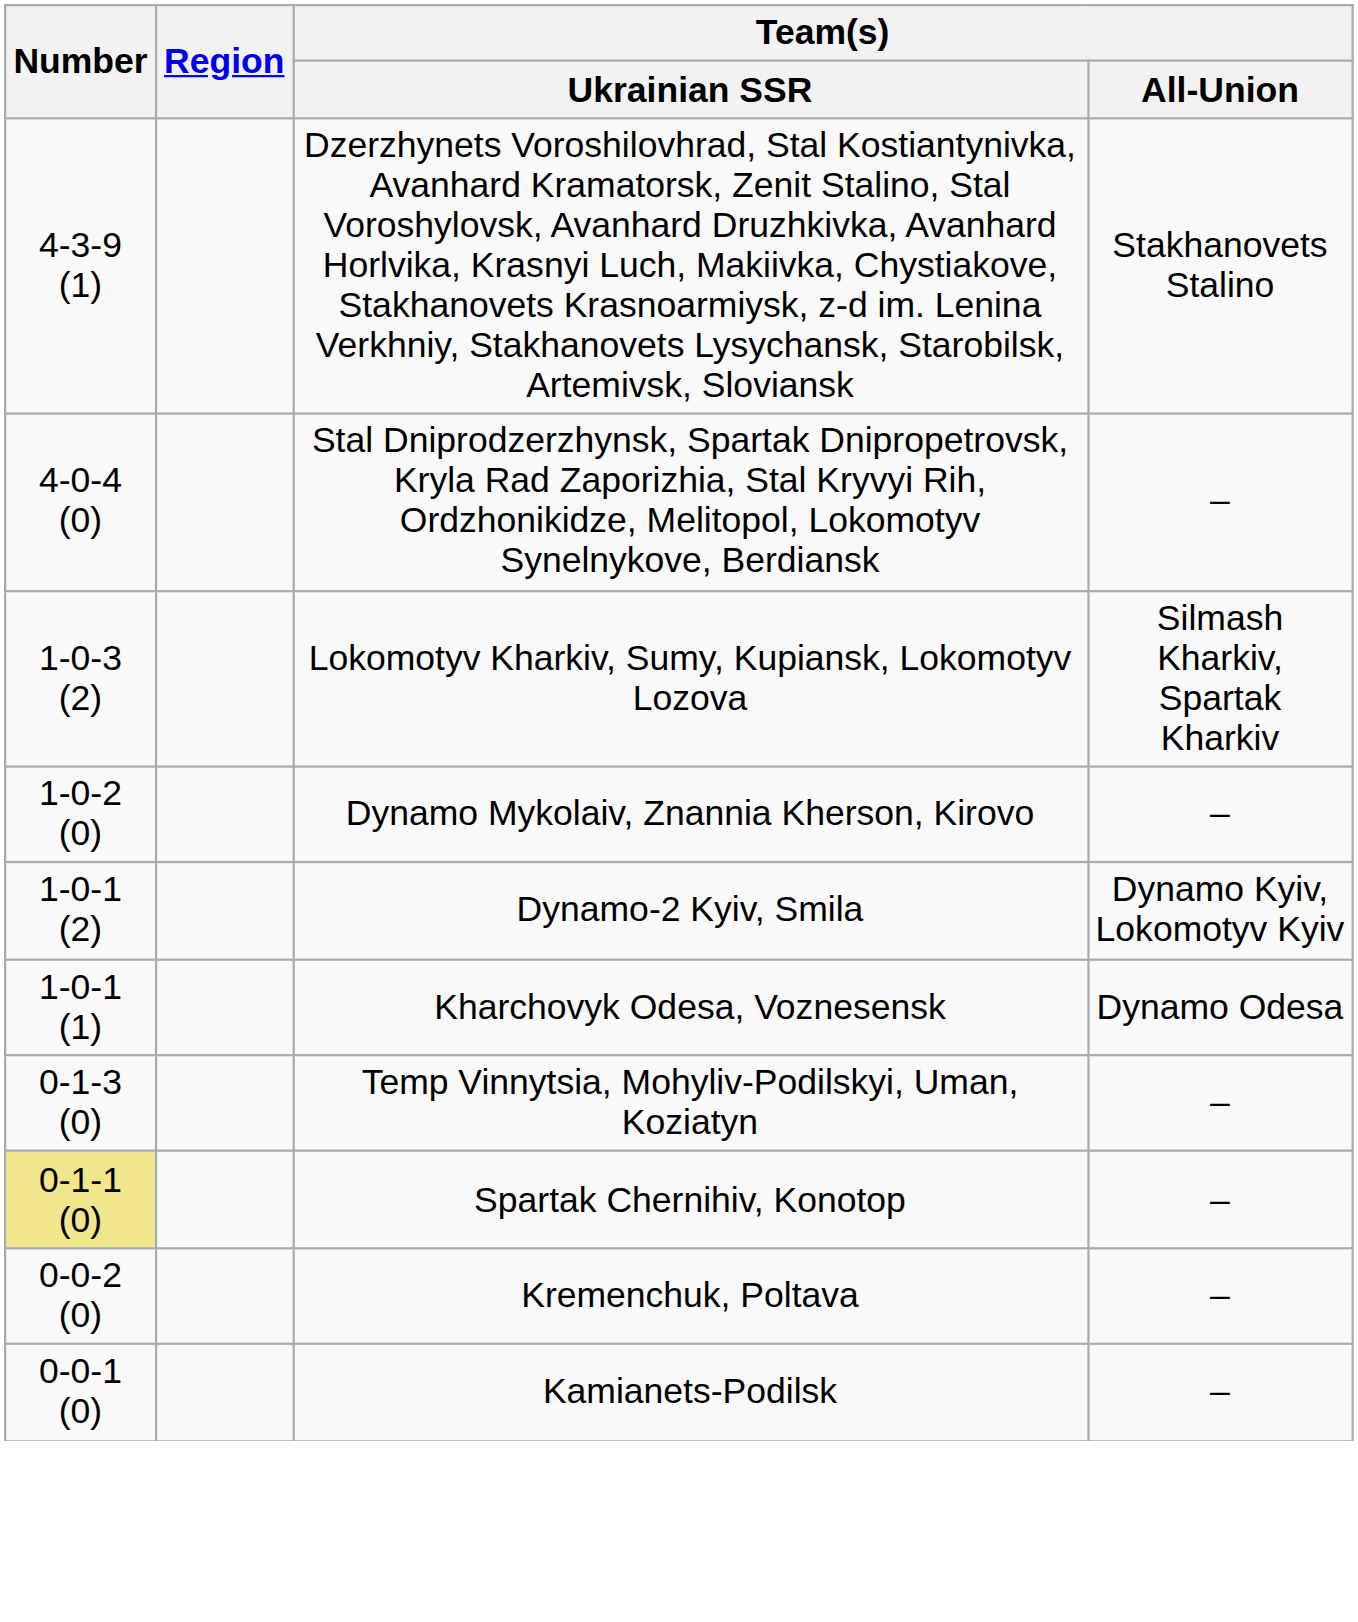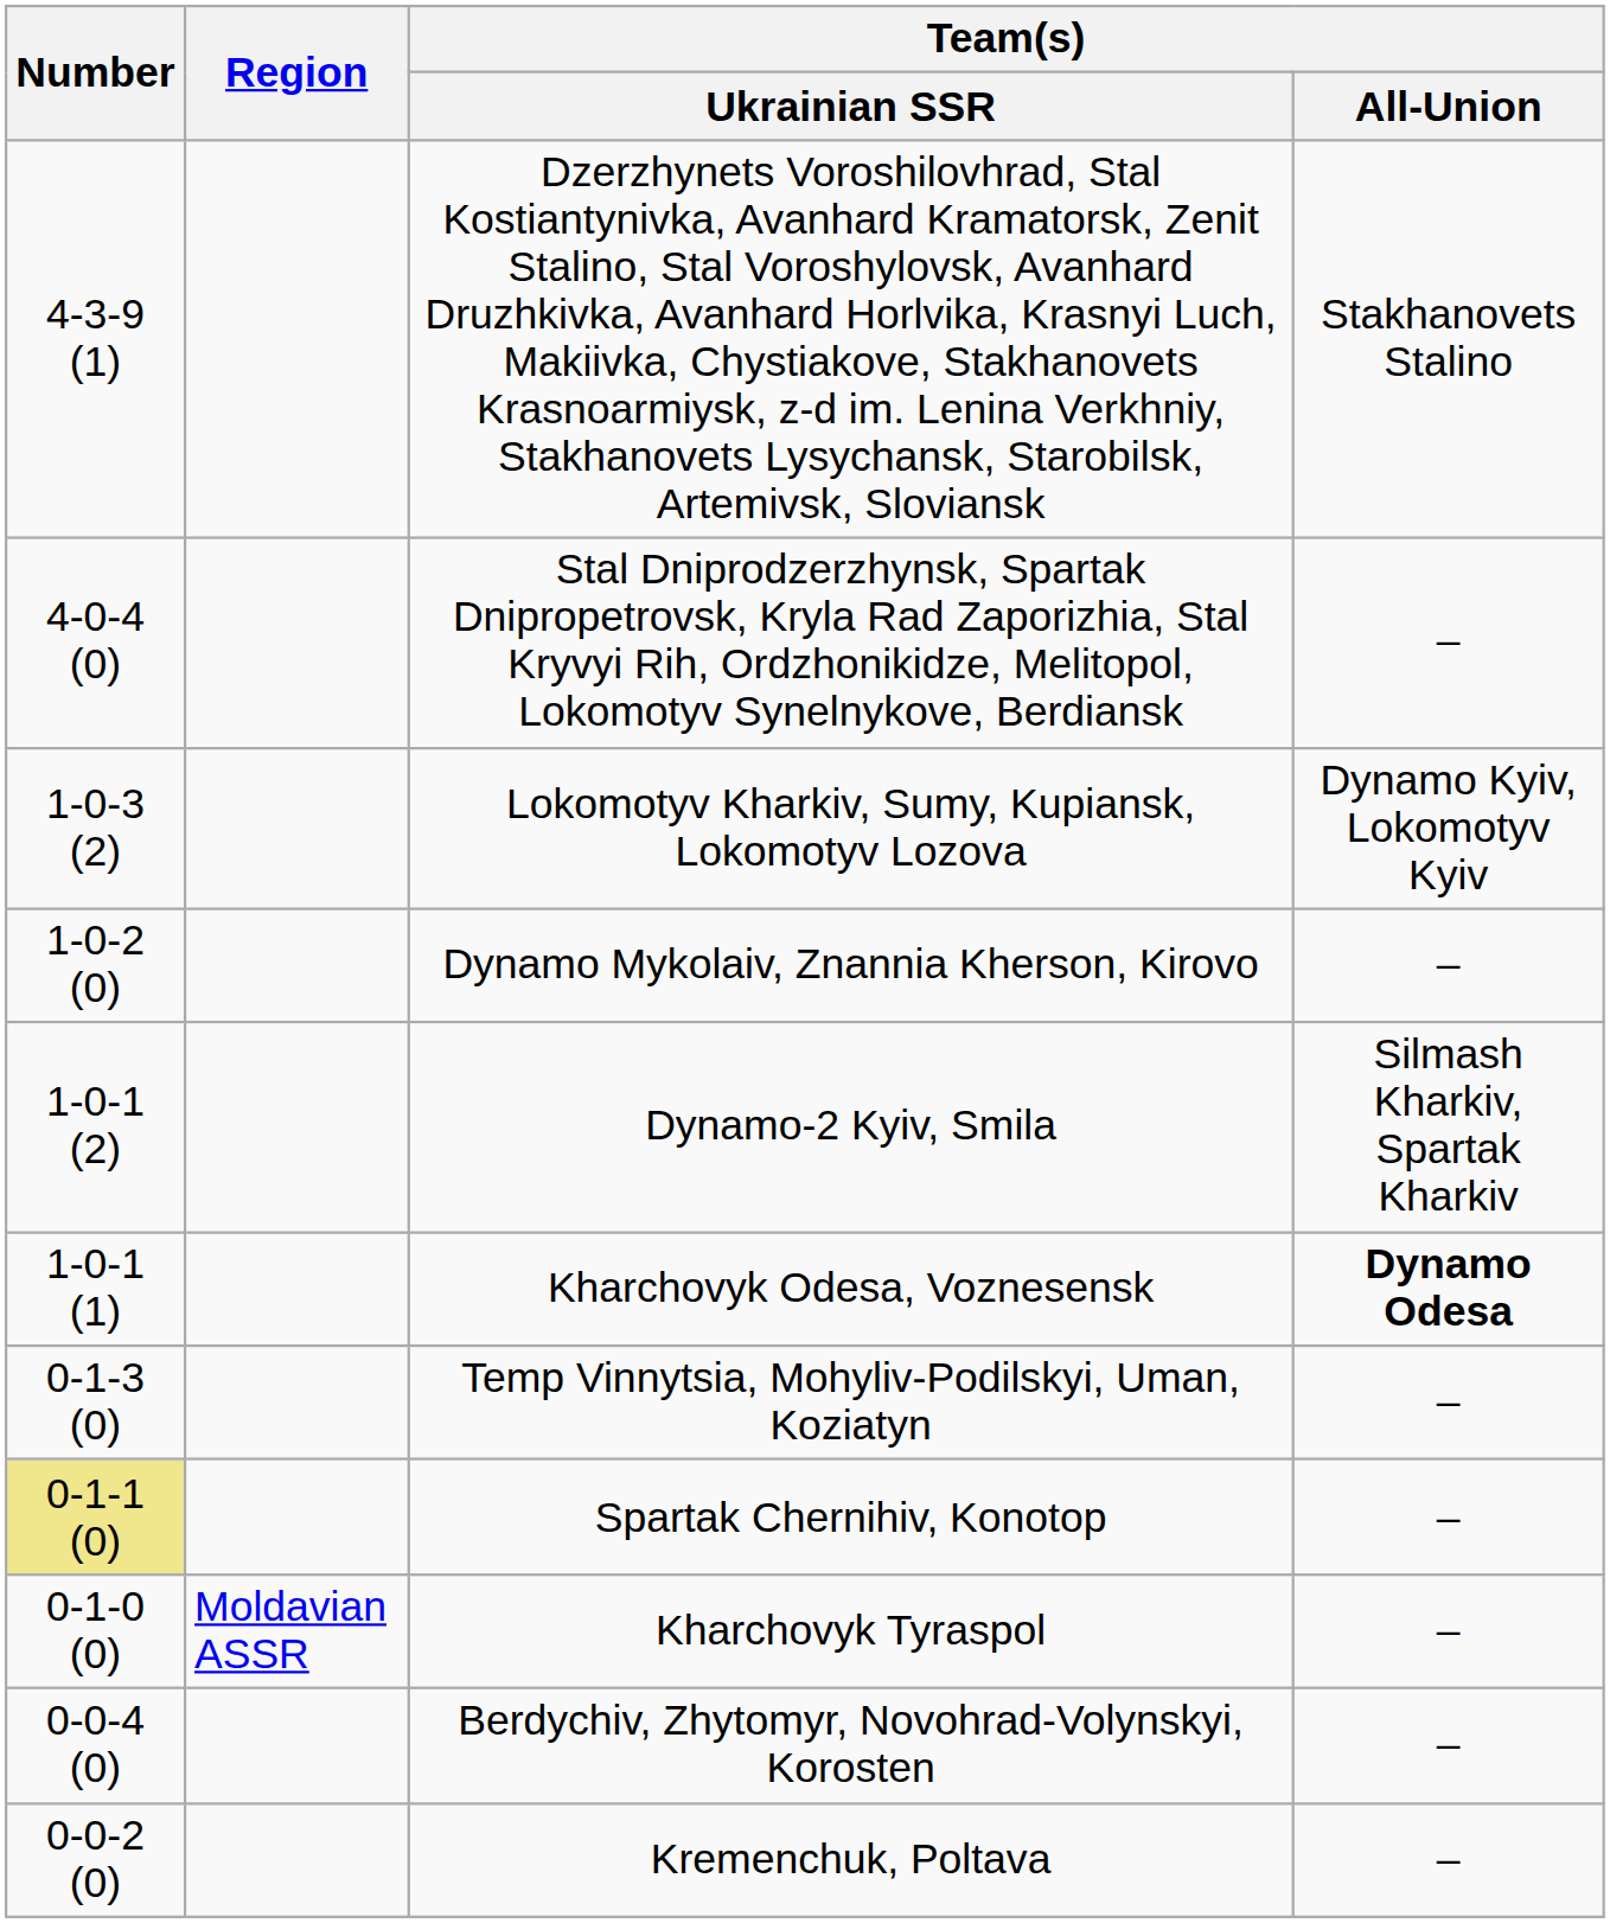 <table class="wikitable" style="text-align:center">
 <tr>
 <th rowspan=2>Number</th>
 <th rowspan=2><a href='#'>Region</a></th>
 <th colspan=2>Team(s)</th>
 </tr>
 <tr>
 <th>Ukrainian SSR</th>
 <th>All-Union</th>
 </tr>
 <tr>
 <td rowspan="1">4-3-9 (1)</td>
 <td align="left"></td>
 <td>Dzerzhynets Voroshilovhrad, Stal Kostiantynivka, Avanhard Kramatorsk, Zenit Stalino, Stal Voroshylovsk, Avanhard Druzhkivka, Avanhard Horlvika, Krasnyi Luch, Makiivka, Chystiakove, Stakhanovets Krasnoarmiysk, z-d im. Lenina Verkhniy, Stakhanovets Lysychansk, Starobilsk, Artemivsk, Sloviansk</td>
 <td>Stakhanovets Stalino</td>
 </tr>
 <tr>
 <td rowspan="1">4-0-4 (0)</td>
 <td align="left"></td>
 <td>Stal Dniprodzerzhynsk, Spartak Dnipropetrovsk, Kryla Rad Zaporizhia, Stal Kryvyi Rih, Ordzhonikidze, Melitopol, Lokomotyv Synelnykove, Berdiansk</td>
 <td>–</td>
 </tr>
 <tr>
 <td rowspan="1">1-0-3 (2)</td>
 <td align="left"></td>
 <td>Lokomotyv Kharkiv, Sumy, Kupiansk, Lokomotyv Lozova</td>
-<td>Silmash Kharkiv, Spartak Kharkiv</td>
+<td>Dynamo Kyiv, Lokomotyv Kyiv</td>
 </tr>
 <tr>
 <td rowspan="1">1-0-2 (0)</td>
 <td align="left"></td>
 <td>Dynamo Mykolaiv, Znannia Kherson, Kirovo</td>
 <td>–</td>
 </tr>
 <tr>
 <td rowspan="1">1-0-1 (2)</td>
 <td align="left"></td>
 <td>Dynamo-2 Kyiv, Smila</td>
-<td>Dynamo Kyiv, Lokomotyv Kyiv</td>
+<td>Silmash Kharkiv, Spartak Kharkiv</td>
 </tr>
 <tr>
 <td rowspan="1">1-0-1 (1)</td>
 <td align="left"></td>
 <td>Kharchovyk Odesa, Voznesensk</td>
-<td>Dynamo Odesa</td>
+<td><strong>Dynamo Odesa</strong></td>
 </tr>
 <tr>
 <td rowspan="1">0-1-3 (0)</td>
 <td align="left"></td>
 <td>Temp Vinnytsia, Mohyliv-Podilskyi, Uman, Koziatyn</td>
 <td>–</td>
 </tr>
 <tr>
 <td rowspan="1" style="background: khaki;">0-1-1 (0)</td>
 <td align="left"></td>
 <td>Spartak Chernihiv, Konotop</td>
 <td>–</td>
 </tr>
 <tr>
+<td rowspan="1">0-1-0 (0)</td>
+<td align="left"> <a href='#'>Moldavian ASSR</a></td>
+<td>Kharchovyk Tyraspol</td>
+<td>–</td>
+</tr>
+<tr>
+<td rowspan="1">0-0-4 (0)</td>
+<td align="left"></td>
+<td>Berdychiv, Zhytomyr, Novohrad-Volynskyi, Korosten</td>
+<td>–</td>
+</tr>
+<tr>
 <td rowspan="1">0-0-2 (0)</td>
 <td align="left"></td>
 <td>Kremenchuk, Poltava</td>
 <td>–</td>
 </tr>
-<tr>
-<td rowspan="1">0-0-1 (0)</td>
-<td align="left"></td>
-<td>Kamianets-Podilsk</td>
-<td>–</td>
-</tr>
 </table>
